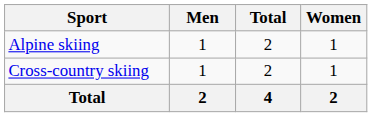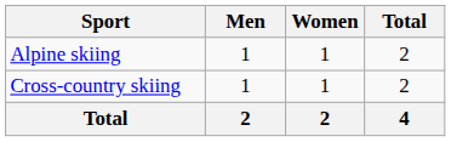 <table class="wikitable sortable" style="text-align:center;">
 <tr>
 <th width=150>Sport</th>
 <th width=55>Men</th>
+<th width=55>Women</th>
 <th width=55>Total</th>
-<th width=55>Women</th>
 </tr>
 <tr>
 <td align=left><a href='#'>Alpine skiing</a></td>
 <td>1</td>
+<td>1</td>
 <td>2</td>
-<td>1</td>
 </tr>
 <tr>
 <td align=left><a href='#'>Cross-country skiing</a></td>
 <td>1</td>
+<td>1</td>
 <td>2</td>
-<td>1</td>
 </tr>
 <tr>
 <th>Total</th>
 <th>2</th>
+<th>2</th>
 <th>4</th>
-<th>2</th>
 </tr>
 </table>
